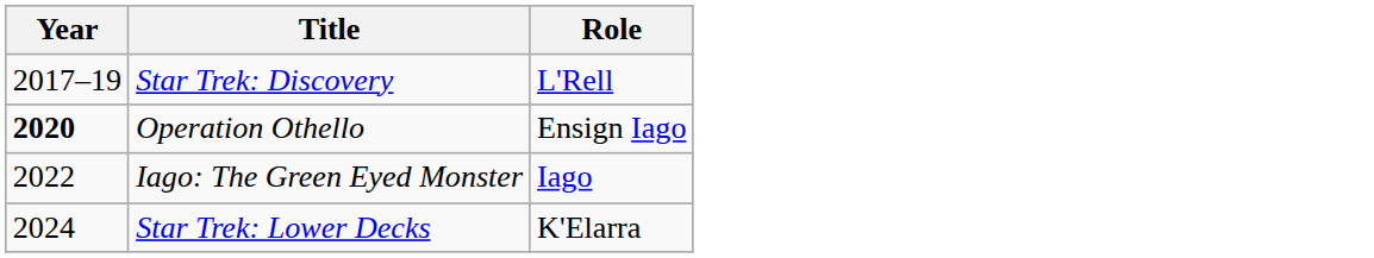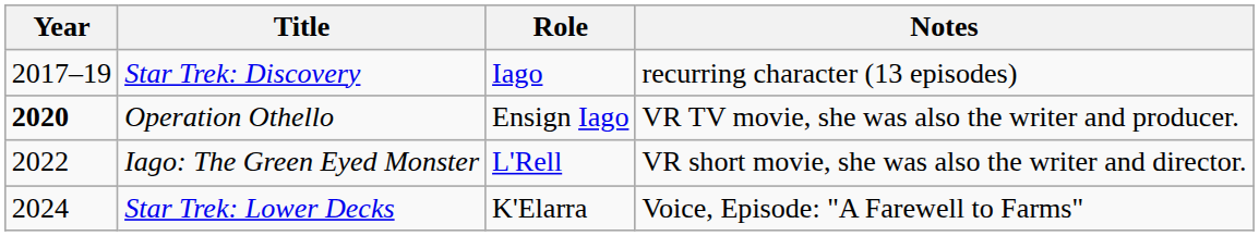 <table class="wikitable sortable">
 <tr>
 <th>Year</th>
 <th>Title</th>
 <th>Role</th>
+<th class="unsortable">Notes</th>
 </tr>
 <tr>
 <td>2017–19</td>
 <td><em><a href='#'>Star Trek: Discovery</a></em></td>
-<td><a href='#'>L'Rell</a></td>
+<td><a href='#'>Iago</a></td>
+<td>recurring character (13 episodes)</td>
 </tr>
 <tr>
 <td><strong>2020</strong></td>
 <td><em>Operation Othello</em></td>
 <td>Ensign <a href='#'>Iago</a></td>
+<td>VR TV movie, she was also the writer and producer.</td>
 </tr>
 <tr>
 <td>2022</td>
 <td><em>Iago: The Green Eyed Monster</em></td>
-<td><a href='#'>Iago</a></td>
+<td><a href='#'>L'Rell</a></td>
+<td>VR short movie, she was also the writer and director.</td>
 </tr>
 <tr>
 <td>2024</td>
 <td><em><a href='#'>Star Trek: Lower Decks</a></em></td>
 <td>K'Elarra </td>
+<td>Voice, Episode: "A Farewell to Farms"</td>
 </tr>
 </table>
